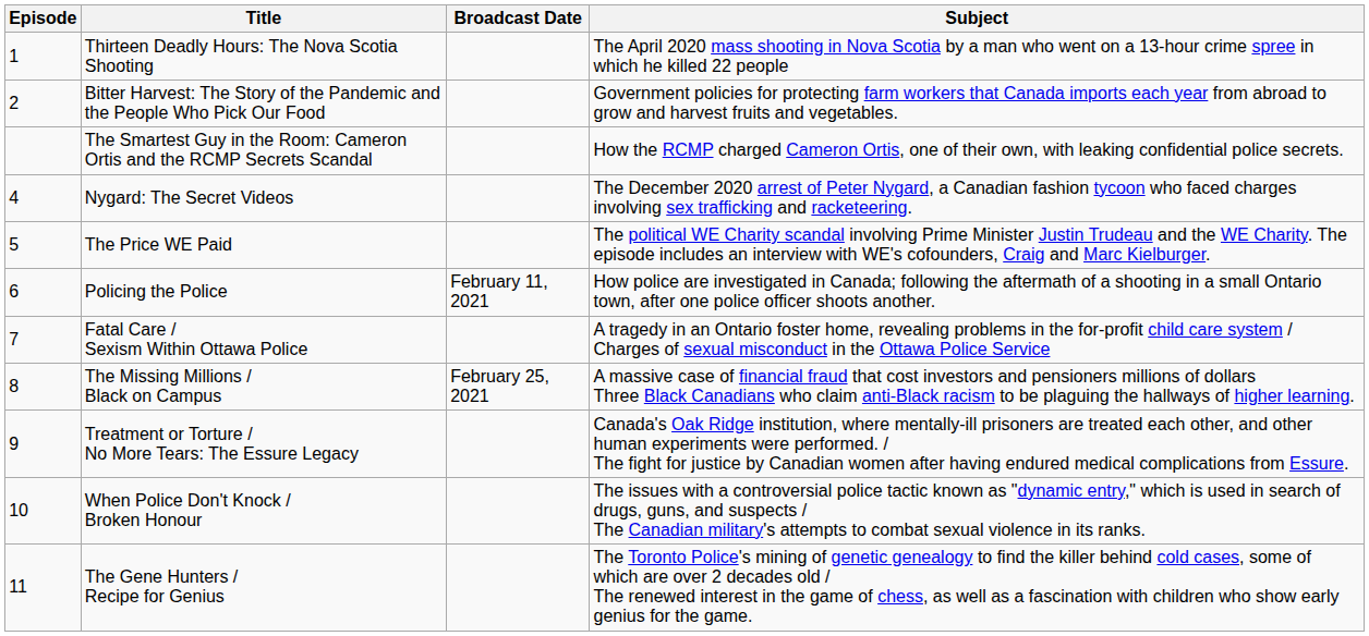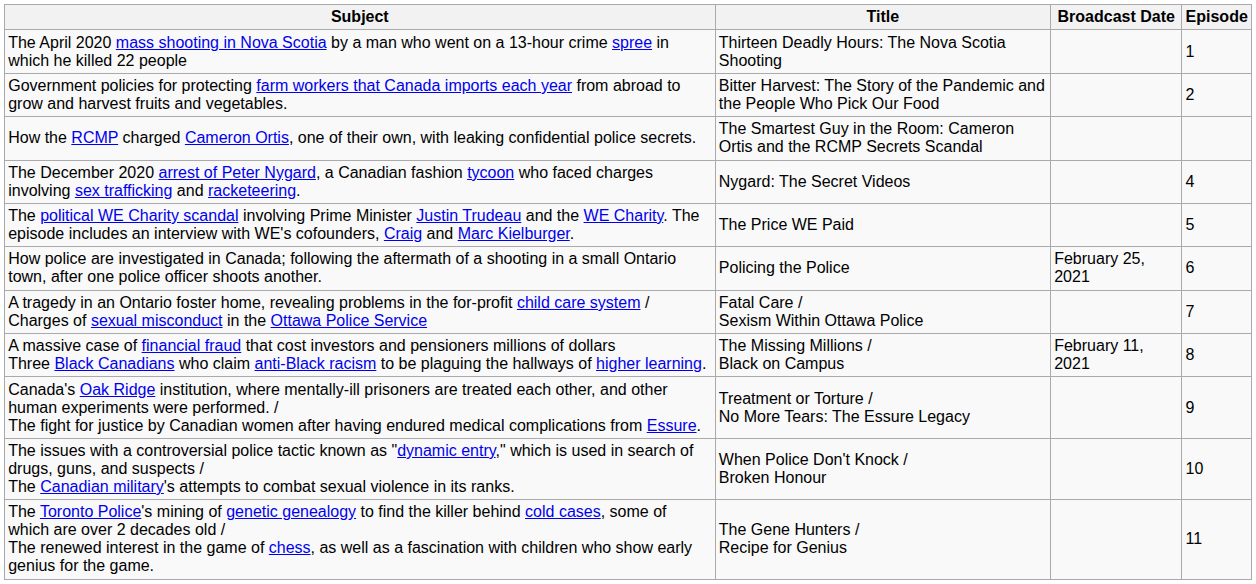 <table class="wikitable">
 <tr>
-<th>Episode</th>
+<th>Subject</th>
 <th>Title</th>
 <th scope="col" style="width: 124px;">Broadcast Date</th>
-<th>Subject</th>
+<th>Episode</th>
 </tr>
 <tr>
-<td>1</td>
+<td>The April 2020 <a href='#'>mass shooting in Nova Scotia</a> by a man who went on a 13-hour crime <a href='#'>spree</a> in which he killed 22 people</td>
 <td>Thirteen Deadly Hours: The Nova Scotia Shooting</td>
 <td></td>
-<td>The April 2020 <a href='#'>mass shooting in Nova Scotia</a> by a man who went on a 13-hour crime <a href='#'>spree</a> in which he killed 22 people</td>
+<td>1</td>
 </tr>
 <tr>
-<td>2</td>
+<td>Government policies for protecting <a href='#'>farm workers that Canada imports each year</a> from abroad to grow and harvest fruits and vegetables.</td>
 <td>Bitter Harvest: The Story of the Pandemic and the People Who Pick Our Food</td>
 <td></td>
-<td>Government policies for protecting <a href='#'>farm workers that Canada imports each year</a> from abroad to grow and harvest fruits and vegetables.</td>
+<td>2</td>
 </tr>
 <tr>
-<td></td>
+<td>How the <a href='#'>RCMP</a> charged <a href='#'>Cameron Ortis</a>, one of their own, with leaking confidential police secrets.</td>
 <td>The Smartest Guy in the Room: Cameron Ortis and the RCMP Secrets Scandal</td>
 <td></td>
-<td>How the <a href='#'>RCMP</a> charged <a href='#'>Cameron Ortis</a>, one of their own, with leaking confidential police secrets.</td>
+<td></td>
 </tr>
 <tr>
-<td>4</td>
+<td>The December 2020 <a href='#'>arrest of Peter Nygard</a>, a Canadian fashion <a href='#'>tycoon</a> who faced charges involving <a href='#'>sex trafficking</a> and <a href='#'>racketeering</a>.</td>
 <td>Nygard: The Secret Videos</td>
 <td></td>
-<td>The December 2020 <a href='#'>arrest of Peter Nygard</a>, a Canadian fashion <a href='#'>tycoon</a> who faced charges involving <a href='#'>sex trafficking</a> and <a href='#'>racketeering</a>.</td>
+<td>4</td>
 </tr>
 <tr>
-<td>5</td>
+<td>The <a href='#'>political WE Charity scandal</a> involving Prime Minister <a href='#'>Justin Trudeau</a> and the <a href='#'>WE Charity</a>. The episode includes an interview with WE's cofounders, <a href='#'>Craig</a> and <a href='#'>Marc Kielburger</a>.</td>
 <td>The Price WE Paid</td>
 <td></td>
-<td>The <a href='#'>political WE Charity scandal</a> involving Prime Minister <a href='#'>Justin Trudeau</a> and the <a href='#'>WE Charity</a>. The episode includes an interview with WE's cofounders, <a href='#'>Craig</a> and <a href='#'>Marc Kielburger</a>.</td>
+<td>5</td>
 </tr>
 <tr>
+<td>How police are investigated in Canada; following the aftermath of a shooting in a small Ontario town, after one police officer shoots another.</td>
+<td>Policing the Police</td>
+<td>February 25, 2021</td>
 <td>6</td>
-<td>Policing the Police</td>
-<td>February 11, 2021</td>
-<td>How police are investigated in Canada; following the aftermath of a shooting in a small Ontario town, after one police officer shoots another.</td>
 </tr>
 <tr>
-<td>7</td>
+<td>A tragedy in an Ontario foster home, revealing problems in the for-profit <a href='#'>child care system</a> /<br>Charges of <a href='#'>sexual misconduct</a> in the <a href='#'>Ottawa Police Service</a></td>
 <td>Fatal Care /<br>Sexism Within Ottawa Police</td>
 <td></td>
-<td>A tragedy in an Ontario foster home, revealing problems in the for-profit <a href='#'>child care system</a> /<br>Charges of <a href='#'>sexual misconduct</a> in the <a href='#'>Ottawa Police Service</a></td>
+<td>7</td>
 </tr>
 <tr>
+<td>A massive case of <a href='#'>financial fraud</a> that cost investors and pensioners millions of dollars<br>Three <a href='#'>Black Canadians</a> who claim <a href='#'>anti-Black racism</a> to be plaguing the hallways of <a href='#'>higher learning</a>.</td>
+<td>The Missing Millions /<br>Black on Campus</td>
+<td>February 11, 2021</td>
 <td>8</td>
-<td>The Missing Millions /<br>Black on Campus</td>
-<td>February 25, 2021</td>
-<td>A massive case of <a href='#'>financial fraud</a> that cost investors and pensioners millions of dollars<br>Three <a href='#'>Black Canadians</a> who claim <a href='#'>anti-Black racism</a> to be plaguing the hallways of <a href='#'>higher learning</a>.</td>
 </tr>
 <tr>
-<td>9</td>
+<td>Canada's <a href='#'>Oak Ridge</a> institution, where mentally-ill prisoners are treated each other, and other human experiments were performed. /<br>The fight for justice by Canadian women after having endured medical complications from <a href='#'>Essure</a>.</td>
 <td>Treatment or Torture /<br>No More Tears: The Essure Legacy</td>
 <td></td>
-<td>Canada's <a href='#'>Oak Ridge</a> institution, where mentally-ill prisoners are treated each other, and other human experiments were performed. /<br>The fight for justice by Canadian women after having endured medical complications from <a href='#'>Essure</a>.</td>
+<td>9</td>
 </tr>
 <tr>
-<td>10</td>
+<td>The issues with a controversial police tactic known as "<a href='#'>dynamic entry</a>," which is used in search of drugs, guns, and suspects /<br>The <a href='#'>Canadian military</a>'s attempts to combat sexual violence in its ranks.</td>
 <td>When Police Don't Knock /<br>Broken Honour</td>
 <td></td>
-<td>The issues with a controversial police tactic known as "<a href='#'>dynamic entry</a>," which is used in search of drugs, guns, and suspects /<br>The <a href='#'>Canadian military</a>'s attempts to combat sexual violence in its ranks.</td>
+<td>10</td>
 </tr>
 <tr>
-<td>11</td>
+<td>The <a href='#'>Toronto Police</a>'s mining of <a href='#'>genetic genealogy</a> to find the killer behind <a href='#'>cold cases</a>, some of which are over 2 decades old /<br>The renewed interest in the game of <a href='#'>chess</a>, as well as a fascination with children who show early genius for the game.</td>
 <td>The Gene Hunters /<br>Recipe for Genius</td>
 <td></td>
-<td>The <a href='#'>Toronto Police</a>'s mining of <a href='#'>genetic genealogy</a> to find the killer behind <a href='#'>cold cases</a>, some of which are over 2 decades old /<br>The renewed interest in the game of <a href='#'>chess</a>, as well as a fascination with children who show early genius for the game.</td>
+<td>11</td>
 </tr>
 </table>
